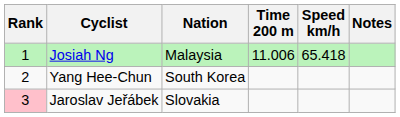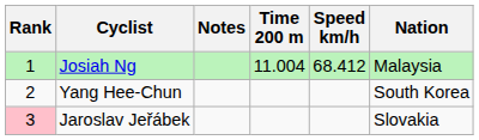 <table class="wikitable sortable" style="text-align:center">
 <tr>
 <th>Rank</th>
 <th>Cyclist</th>
-<th>Nation</th>
+<th>Notes</th>
 <th>Time<br>200 m</th>
 <th>Speed<br>km/h</th>
-<th>Notes</th>
+<th>Nation</th>
 </tr>
 <tr bgcolor=bbf3bb>
 <td>1</td>
 <td align=left><a href='#'>Josiah Ng</a></td>
+<td></td>
+<td>11.004</td>
+<td>68.412</td>
 <td align=left>Malaysia</td>
-<td>11.006</td>
-<td>65.418</td>
-<td></td>
 </tr>
 <tr>
 <td>2</td>
 <td align=left>Yang Hee-Chun</td>
-<td align=left>South Korea</td>
 <td></td>
 <td></td>
 <td></td>
+<td align=left>South Korea</td>
 </tr>
 <tr>
 <td style="background: pink;">3</td>
 <td align=left>Jaroslav Jeřábek</td>
-<td align=left>Slovakia</td>
 <td></td>
 <td></td>
 <td></td>
+<td align=left>Slovakia</td>
 </tr>
 </table>
